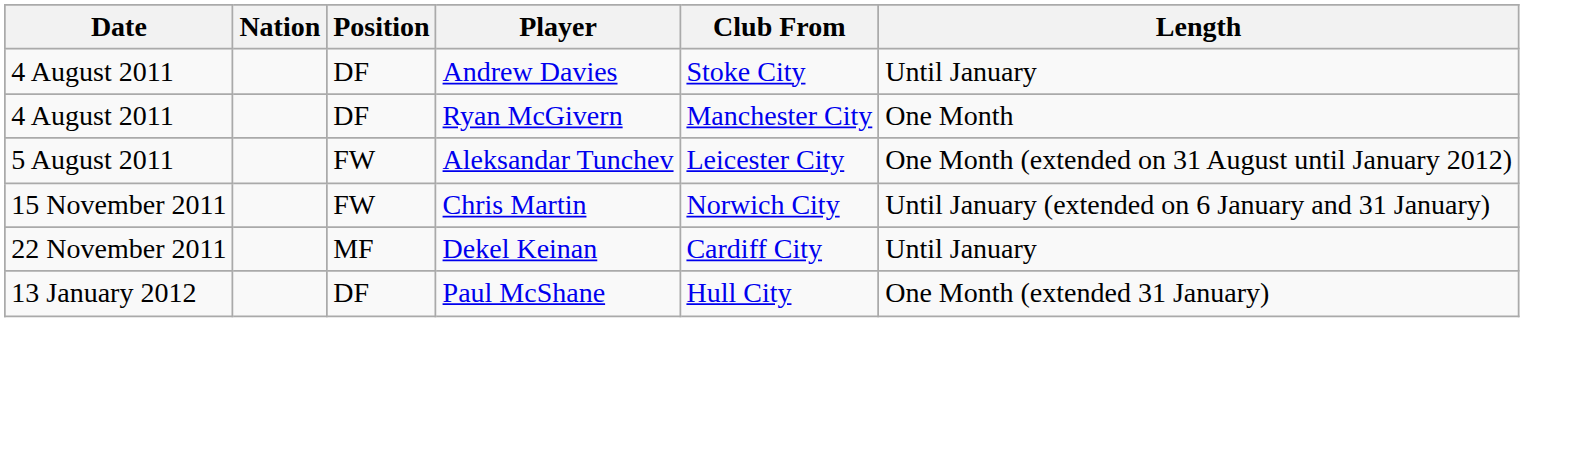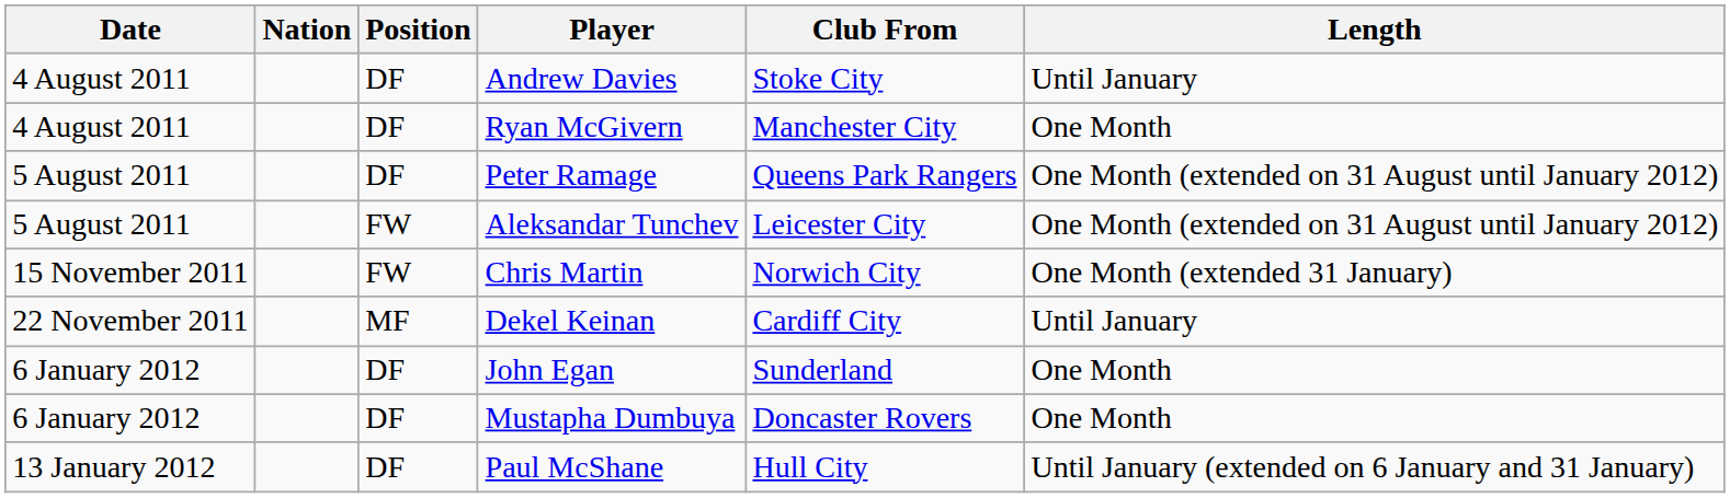 <table class="wikitable">
 <tr>
 <th>Date</th>
 <th>Nation</th>
 <th>Position</th>
 <th>Player</th>
 <th>Club From</th>
 <th>Length</th>
 </tr>
 <tr>
 <td>4 August 2011</td>
 <td></td>
 <td>DF</td>
 <td><a href='#'>Andrew Davies</a></td>
 <td><a href='#'>Stoke City</a></td>
 <td>Until January</td>
 </tr>
 <tr>
 <td>4 August 2011</td>
 <td></td>
 <td>DF</td>
 <td><a href='#'>Ryan McGivern</a></td>
 <td><a href='#'>Manchester City</a></td>
 <td>One Month</td>
 </tr>
 <tr>
 <td>5 August 2011</td>
 <td></td>
+<td>DF</td>
+<td><a href='#'>Peter Ramage</a></td>
+<td><a href='#'>Queens Park Rangers</a></td>
+<td>One Month (extended on 31 August until January 2012)</td>
+</tr>
+<tr>
+<td>5 August 2011</td>
+<td></td>
 <td>FW</td>
 <td><a href='#'>Aleksandar Tunchev</a></td>
 <td><a href='#'>Leicester City</a></td>
 <td>One Month (extended on 31 August until January 2012)</td>
 </tr>
 <tr>
 <td>15 November 2011</td>
 <td></td>
 <td>FW</td>
 <td><a href='#'>Chris Martin</a></td>
 <td><a href='#'>Norwich City</a></td>
-<td>Until January (extended on 6 January and 31 January)</td>
+<td>One Month (extended 31 January)</td>
 </tr>
 <tr>
 <td>22 November 2011</td>
 <td></td>
 <td>MF</td>
 <td><a href='#'>Dekel Keinan</a></td>
 <td><a href='#'>Cardiff City</a></td>
 <td>Until January</td>
 </tr>
 <tr>
+<td>6 January 2012</td>
+<td></td>
+<td>DF</td>
+<td><a href='#'>John Egan</a></td>
+<td><a href='#'>Sunderland</a></td>
+<td>One Month</td>
+</tr>
+<tr>
+<td>6 January 2012</td>
+<td></td>
+<td>DF</td>
+<td><a href='#'>Mustapha Dumbuya</a></td>
+<td><a href='#'>Doncaster Rovers</a></td>
+<td>One Month</td>
+</tr>
+<tr>
 <td>13 January 2012</td>
 <td></td>
 <td>DF</td>
 <td><a href='#'>Paul McShane</a></td>
 <td><a href='#'>Hull City</a></td>
-<td>One Month (extended 31 January)</td>
+<td>Until January (extended on 6 January and 31 January)</td>
 </tr>
 </table>
